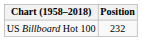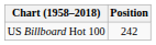 <table class="wikitable plainrowheaders">
 <tr>
 <th>Chart (1958–2018)</th>
 <th>Position</th>
 </tr>
 <tr>
 <td>US <em>Billboard</em> Hot 100</td>
-<td style="text-align:center;">232</td>
+<td style="text-align:center;">242</td>
 </tr>
 </table>
